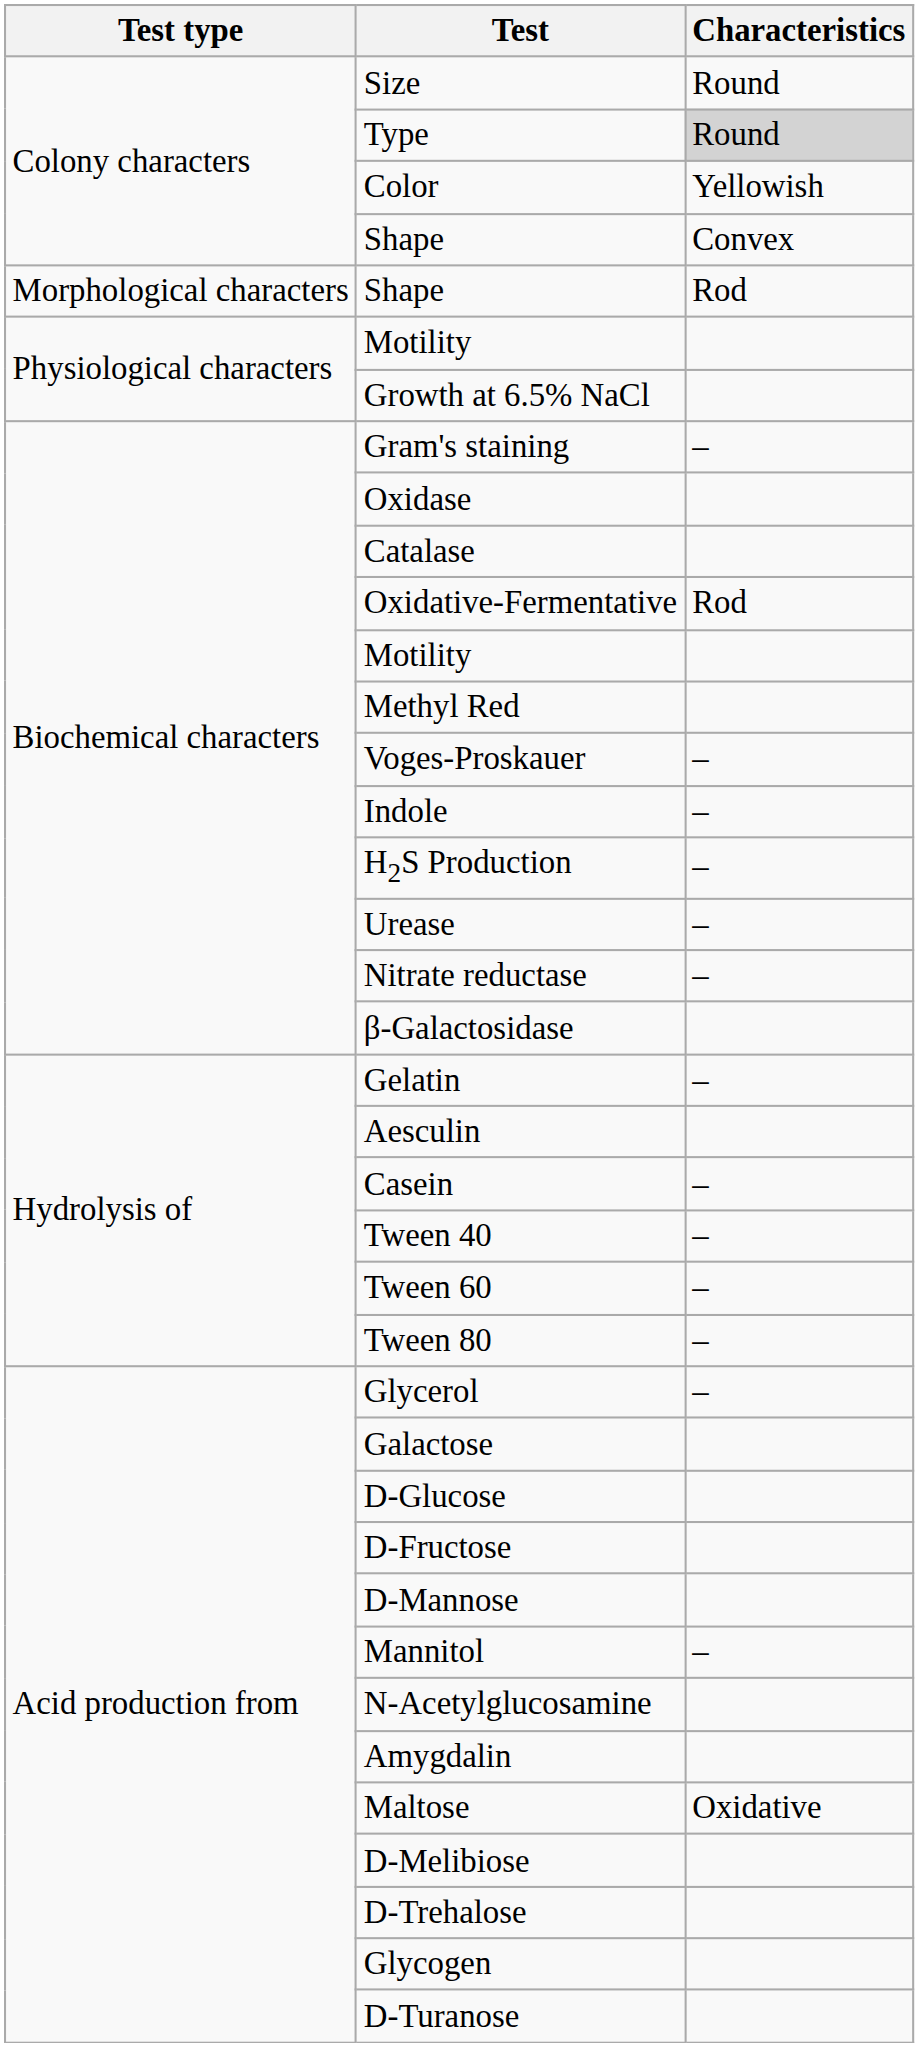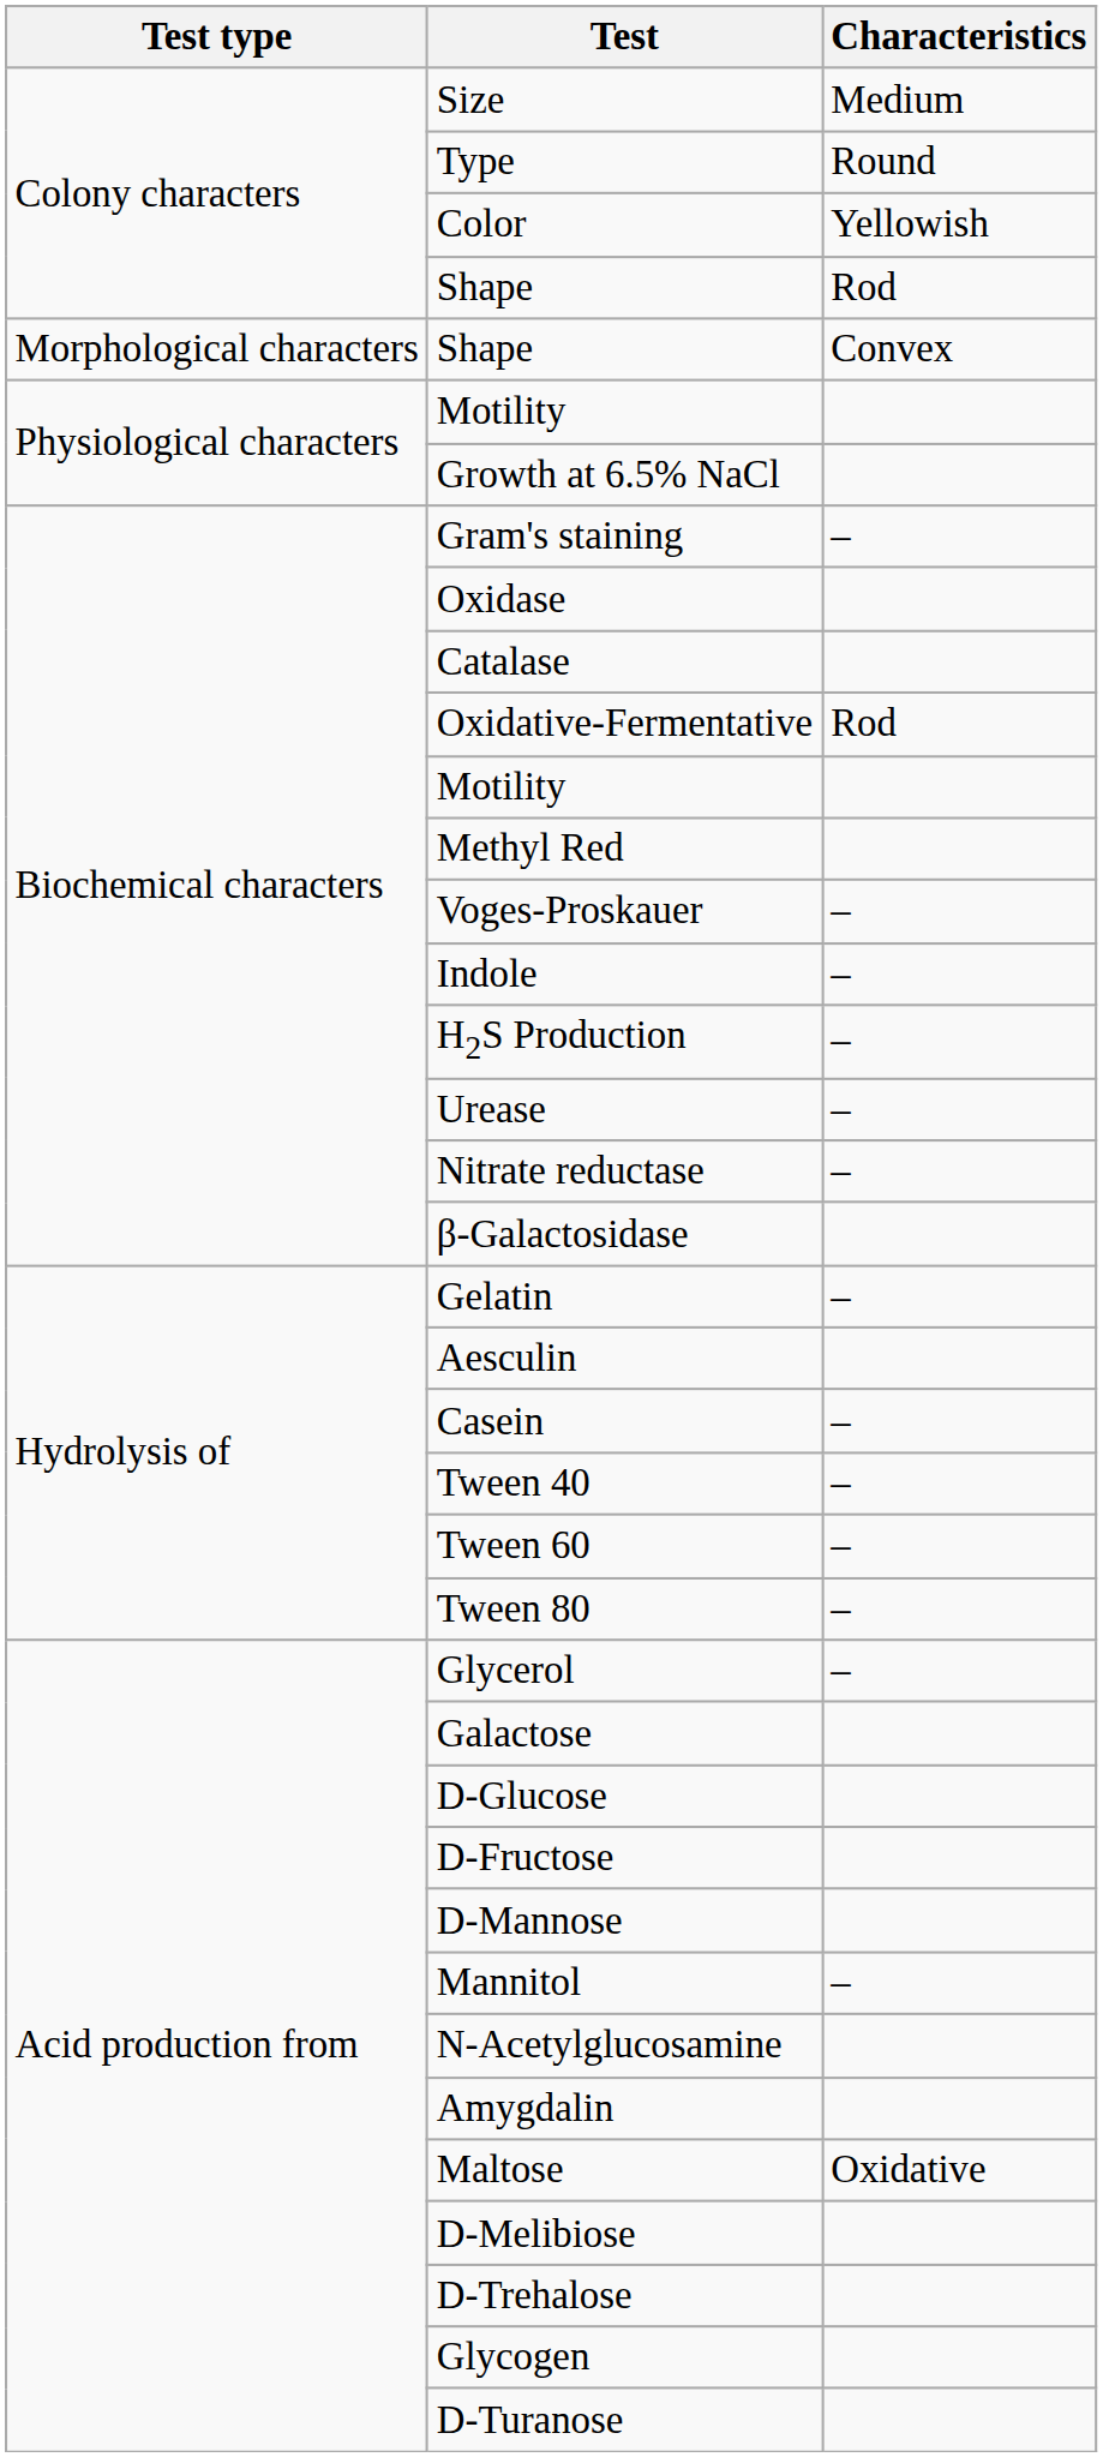 <table class="wikitable">
 <tr>
 <th>Test type</th>
 <th>Test</th>
 <th>Characteristics</th>
 </tr>
 <tr>
 <td rowspan="4">Colony  characters</td>
 <td>Size</td>
-<td>Round</td>
+<td>Medium</td>
 </tr>
 <tr>
 <td>Type</td>
-<td style="background: lightgrey;">Round</td>
+<td>Round</td>
 </tr>
 <tr>
 <td>Color</td>
 <td>Yellowish</td>
 </tr>
 <tr>
 <td>Shape</td>
-<td>Convex</td>
+<td>Rod</td>
 </tr>
 <tr>
 <td>Morphological  characters</td>
 <td>Shape</td>
-<td>Rod</td>
+<td>Convex</td>
 </tr>
 <tr>
 <td rowspan="2">Physiological  characters</td>
 <td>Motility</td>
 <td></td>
 </tr>
 <tr>
 <td>Growth  at 6.5% NaCl</td>
 <td></td>
 </tr>
 <tr>
 <td rowspan="12">Biochemical  characters</td>
 <td>Gram's staining</td>
 <td>–</td>
 </tr>
 <tr>
 <td>Oxidase</td>
 <td></td>
 </tr>
 <tr>
 <td>Catalase</td>
 <td></td>
 </tr>
 <tr>
 <td>Oxidative-Fermentative</td>
 <td>Rod</td>
 </tr>
 <tr>
 <td>Motility</td>
 <td></td>
 </tr>
 <tr>
 <td>Methyl Red</td>
 <td></td>
 </tr>
 <tr>
 <td>Voges-Proskauer</td>
 <td>–</td>
 </tr>
 <tr>
 <td>Indole</td>
 <td>–</td>
 </tr>
 <tr>
 <td>H<sub>2</sub>S Production</td>
 <td>–</td>
 </tr>
 <tr>
 <td>Urease</td>
 <td>–</td>
 </tr>
 <tr>
 <td>Nitrate reductase</td>
 <td>–</td>
 </tr>
 <tr>
 <td>β-Galactosidase</td>
 <td></td>
 </tr>
 <tr>
 <td rowspan="6">Hydrolysis  of</td>
 <td>Gelatin</td>
 <td>–</td>
 </tr>
 <tr>
 <td>Aesculin</td>
 <td></td>
 </tr>
 <tr>
 <td>Casein</td>
 <td>–</td>
 </tr>
 <tr>
 <td>Tween 40</td>
 <td>–</td>
 </tr>
 <tr>
 <td>Tween 60</td>
 <td>–</td>
 </tr>
 <tr>
 <td>Tween 80</td>
 <td>–</td>
 </tr>
 <tr>
 <td rowspan="13">Acid  production from</td>
 <td>Glycerol</td>
 <td>–</td>
 </tr>
 <tr>
 <td>Galactose</td>
 <td></td>
 </tr>
 <tr>
 <td>D-Glucose</td>
 <td></td>
 </tr>
 <tr>
 <td>D-Fructose</td>
 <td></td>
 </tr>
 <tr>
 <td>D-Mannose</td>
 <td></td>
 </tr>
 <tr>
 <td>Mannitol</td>
 <td>–</td>
 </tr>
 <tr>
 <td>N-Acetylglucosamine</td>
 <td></td>
 </tr>
 <tr>
 <td>Amygdalin</td>
 <td></td>
 </tr>
 <tr>
 <td>Maltose</td>
 <td>Oxidative</td>
 </tr>
 <tr>
 <td>D-Melibiose</td>
 <td></td>
 </tr>
 <tr>
 <td>D-Trehalose</td>
 <td></td>
 </tr>
 <tr>
 <td>Glycogen</td>
 <td></td>
 </tr>
 <tr>
 <td>D-Turanose</td>
 <td></td>
 </tr>
 </table>
